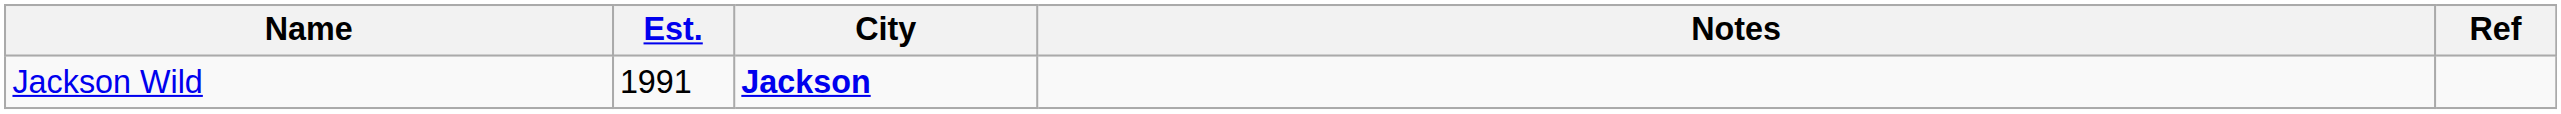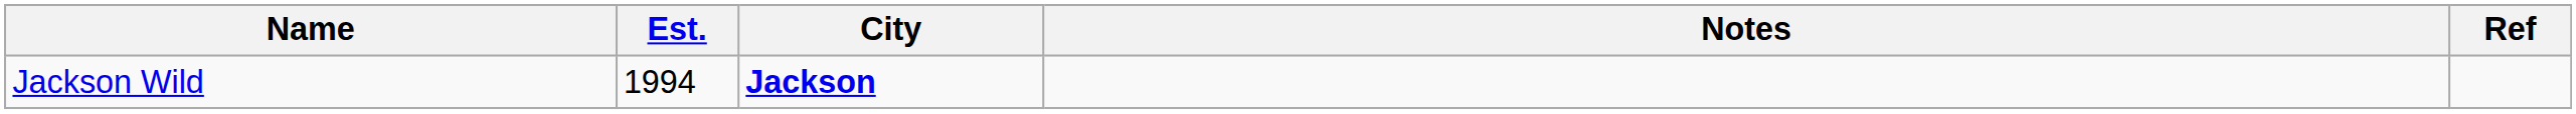 <table class="wikitable sortable" width=100%>
 <tr>
 <th style="width:20%;">Name</th>
 <th style="width:4%;"><a href='#'>Est.</a></th>
 <th style="width:10%;">City</th>
 <th style="width:46%;">Notes</th>
 <th style="width:4%;">Ref</th>
 </tr>
 <tr>
 <td><a href='#'>Jackson Wild</a></td>
-<td>1991</td>
+<td>1994</td>
 <td><strong><a href='#'>Jackson</a></strong></td>
 <td></td>
 <td></td>
 </tr>
 </table>
